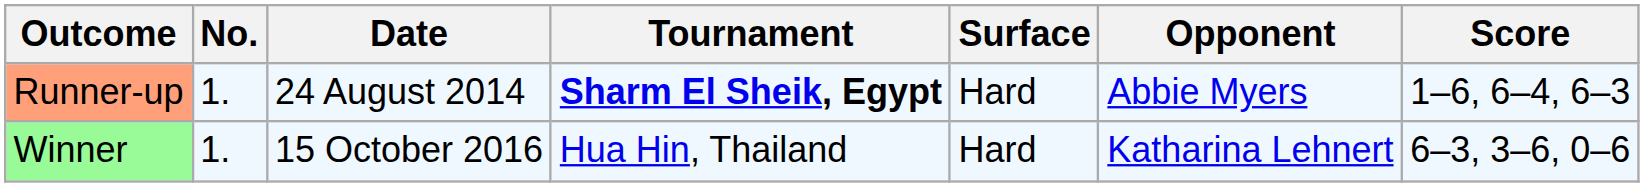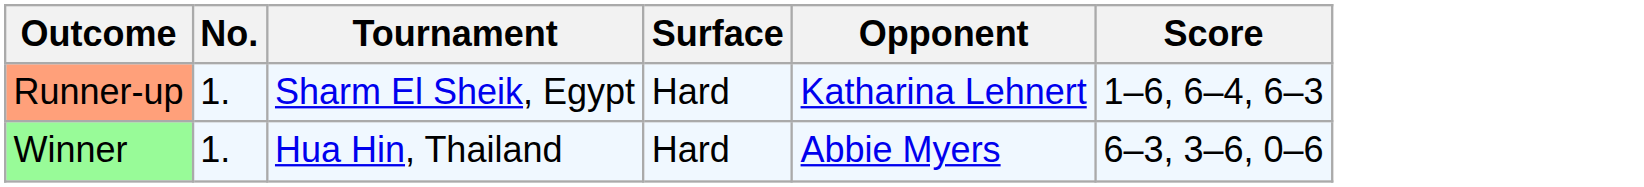 <table class="sortable wikitable" style=font-size:97%>
 <tr>
 <th>Outcome</th>
 <th>No.</th>
-<th>Date</th>
 <th>Tournament</th>
 <th>Surface</th>
 <th>Opponent</th>
 <th class="unsortable">Score</th>
 </tr>
 <tr style="background:#f0f8ff;">
 <td style="background:#ffa07a;">Runner-up</td>
 <td>1.</td>
-<td>24 August 2014</td>
-<td><strong><a href='#'>Sharm El Sheik</a>, Egypt</strong></td>
+<td><a href='#'>Sharm El Sheik</a>, Egypt</td>
 <td>Hard</td>
-<td> <a href='#'>Abbie Myers</a></td>
+<td> <a href='#'>Katharina Lehnert</a></td>
 <td>1–6, 6–4, 6–3</td>
 </tr>
 <tr style="background:#f0f8ff;">
 <td style="background:#98fb98;">Winner</td>
 <td>1.</td>
-<td>15 October 2016</td>
 <td><a href='#'>Hua Hin</a>, Thailand</td>
 <td>Hard</td>
-<td> <a href='#'>Katharina Lehnert</a></td>
+<td> <a href='#'>Abbie Myers</a></td>
 <td>6–3, 3–6, 0–6</td>
 </tr>
 </table>
